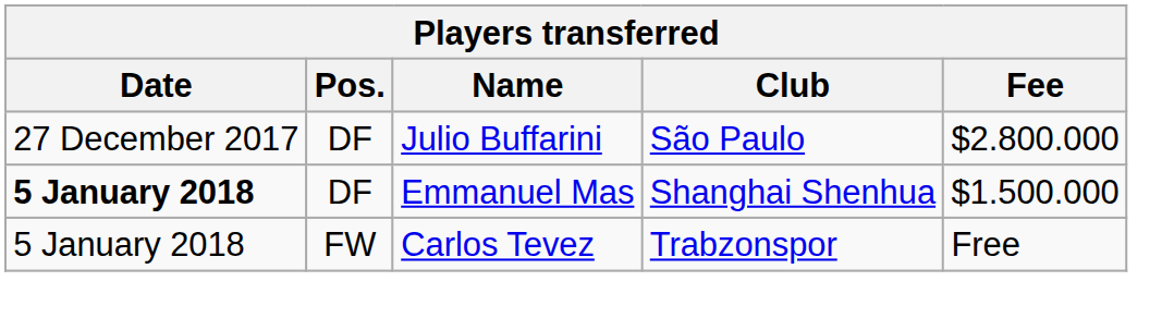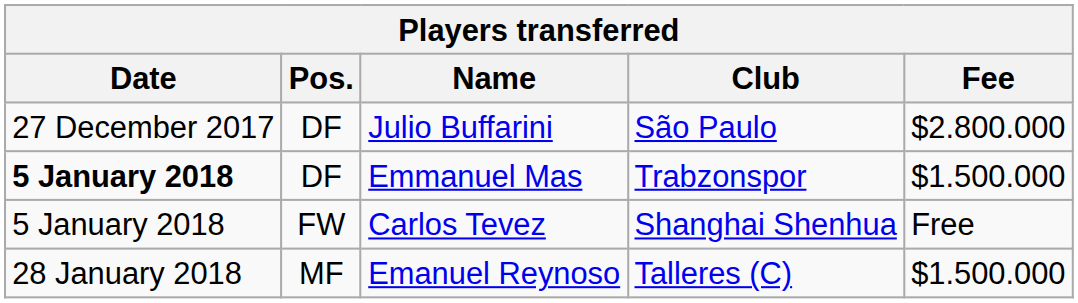 <table class="wikitable" style="font-size:95%;">
 <tr>
 <th colspan="5">Players transferred</th>
 </tr>
 <tr>
 <th>Date</th>
 <th>Pos.</th>
 <th>Name</th>
 <th>Club</th>
 <th>Fee</th>
 </tr>
 <tr>
 <td>27 December 2017</td>
 <td align="center">DF</td>
 <td> <a href='#'>Julio Buffarini</a></td>
 <td> <a href='#'>São Paulo</a></td>
 <td>$2.800.000</td>
 </tr>
 <tr>
 <td><strong>5 January 2018</strong></td>
 <td align="center">DF</td>
 <td> <a href='#'>Emmanuel Mas</a></td>
-<td> <a href='#'>Shanghai Shenhua</a></td>
+<td> <a href='#'>Trabzonspor</a></td>
 <td>$1.500.000</td>
 </tr>
 <tr>
 <td>5 January 2018</td>
 <td align="center">FW</td>
 <td> <a href='#'>Carlos Tevez</a></td>
-<td> <a href='#'>Trabzonspor</a></td>
+<td> <a href='#'>Shanghai Shenhua</a></td>
 <td>Free</td>
 </tr>
+<tr>
+<td>28 January 2018</td>
+<td align="center">MF</td>
+<td> <a href='#'>Emanuel Reynoso</a></td>
+<td> <a href='#'>Talleres (C)</a></td>
+<td>$1.500.000</td>
+</tr>
 </table>
